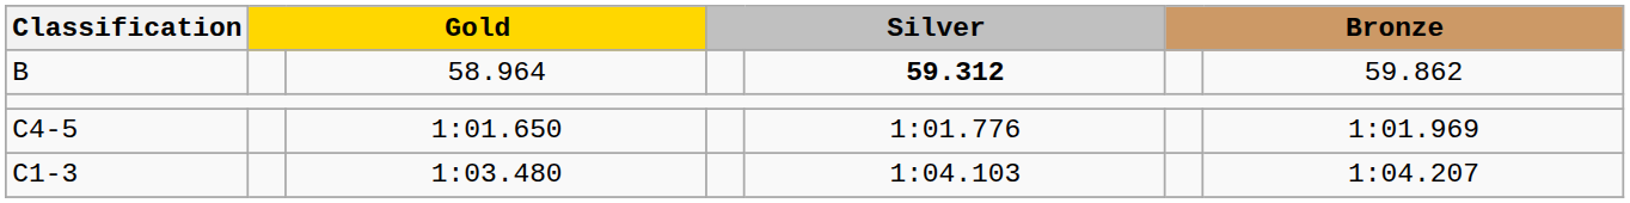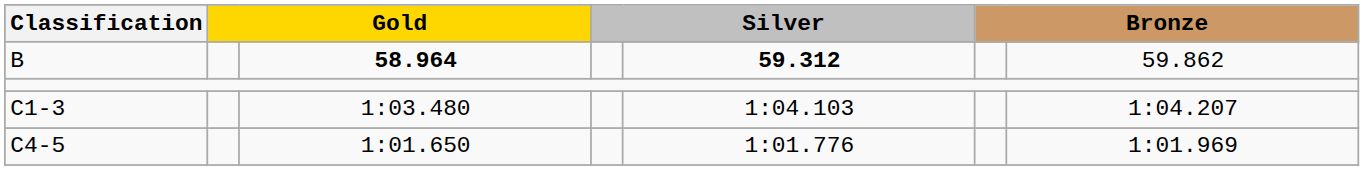 <table class=wikitable style="font-size:100%">
 <tr>
 <th rowspan="1" width="15%">Classification</th>
 <th colspan="2" style="background:gold;">Gold</th>
 <th colspan="2" style="background:silver;">Silver</th>
 <th colspan="2" style="background:#CC9966;">Bronze</th>
 </tr>
 <tr>
 <td>B <br></td>
 <td></td>
-<td align="center">58.964</td>
+<td align="center"><strong>58.964</strong></td>
 <td></td>
 <td align="center"><strong>59.312</strong></td>
 <td></td>
 <td align="center">59.862</td>
 </tr>
 <tr>
 <td colspan="7"></td>
+</tr>
+<tr>
+<td>C1-3 <br></td>
+<td></td>
+<td align="center">1:03.480</td>
+<td></td>
+<td align="center">1:04.103</td>
+<td></td>
+<td align="center">1:04.207</td>
 </tr>
 <tr>
 <td>C4-5 <br></td>
 <td></td>
 <td align="center">1:01.650</td>
 <td></td>
 <td align="center">1:01.776</td>
 <td></td>
 <td align="center">1:01.969</td>
 </tr>
-<tr>
-<td>C1-3 <br></td>
-<td></td>
-<td align="center">1:03.480</td>
-<td></td>
-<td align="center">1:04.103</td>
-<td></td>
-<td align="center">1:04.207</td>
-</tr>
 </table>
